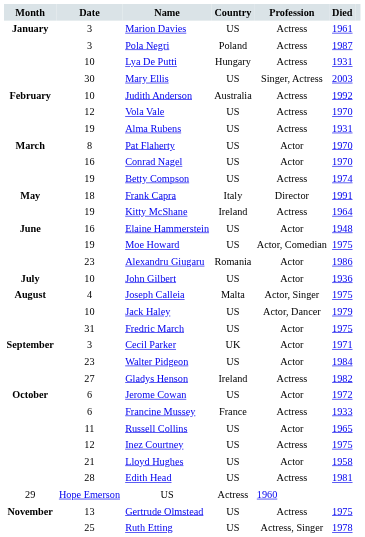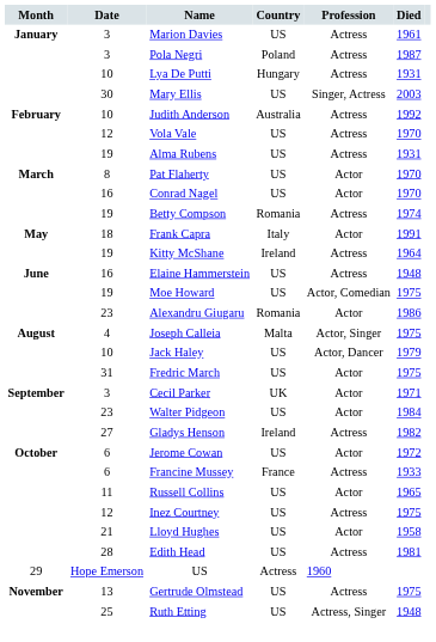 <table cellspacing="0" cellpadding="4" border="0">
 <tr style="background:#dae3e7; text-align:center;">
 <td><strong>Month</strong></td>
 <td><strong>Date</strong></td>
 <td><strong>Name</strong></td>
 <td><strong>Country</strong></td>
 <td><strong>Profession</strong></td>
 <td><strong>Died</strong></td>
 <td></td>
 </tr>
 <tr valign="top">
 <td rowspan=4 style="text-align:center; vertical-align:top;"><strong>January</strong></td>
 <td style="text-align:center;">3</td>
 <td><a href='#'>Marion Davies</a></td>
 <td style="text-align:center;">US</td>
 <td style="text-align:center;">Actress</td>
 <td><a href='#'>1961</a></td>
 <td></td>
 </tr>
 <tr>
 <td style="text-align:center;">3</td>
 <td><a href='#'>Pola Negri</a></td>
 <td style="text-align:center;">Poland</td>
 <td style="text-align:center;">Actress</td>
 <td><a href='#'>1987</a></td>
 <td></td>
 </tr>
 <tr>
 <td style="text-align:center;">10</td>
 <td><a href='#'>Lya De Putti</a></td>
 <td style="text-align:center;">Hungary</td>
 <td style="text-align:center;">Actress</td>
 <td><a href='#'>1931</a></td>
 <td></td>
 </tr>
 <tr>
 <td style="text-align:center;">30</td>
 <td><a href='#'>Mary Ellis</a></td>
 <td style="text-align:center;">US</td>
 <td style="text-align:center;">Singer, Actress</td>
 <td><a href='#'>2003</a></td>
 <td></td>
 </tr>
 <tr>
 <td rowspan=3 style="text-align:center; vertical-align:top;"><strong>February</strong></td>
 <td style="text-align:center;">10</td>
 <td><a href='#'>Judith Anderson</a></td>
 <td style="text-align:center;">Australia</td>
 <td style="text-align:center;">Actress</td>
 <td><a href='#'>1992</a></td>
 <td></td>
 </tr>
 <tr>
 <td style="text-align:center;">12</td>
 <td><a href='#'>Vola Vale</a></td>
 <td style="text-align:center;">US</td>
 <td style="text-align:center;">Actress</td>
 <td><a href='#'>1970</a></td>
 <td></td>
 </tr>
 <tr>
 <td style="text-align:center;">19</td>
 <td><a href='#'>Alma Rubens</a></td>
 <td style="text-align:center;">US</td>
 <td style="text-align:center;">Actress</td>
 <td><a href='#'>1931</a></td>
 <td></td>
 </tr>
 <tr>
 <td rowspan=3 style="text-align:center; vertical-align:top;"><strong>March</strong></td>
 <td style="text-align:center;">8</td>
 <td><a href='#'>Pat Flaherty</a></td>
 <td style="text-align:center;">US</td>
 <td style="text-align:center;">Actor</td>
 <td><a href='#'>1970</a></td>
 <td></td>
 </tr>
 <tr>
 <td style="text-align:center;">16</td>
 <td><a href='#'>Conrad Nagel</a></td>
 <td style="text-align:center;">US</td>
 <td style="text-align:center;">Actor</td>
 <td><a href='#'>1970</a></td>
 <td></td>
 </tr>
 <tr>
 <td style="text-align:center;">19</td>
 <td><a href='#'>Betty Compson</a></td>
-<td style="text-align:center;">US</td>
+<td style="text-align:center;">Romania</td>
 <td style="text-align:center;">Actress</td>
 <td><a href='#'>1974</a></td>
 <td></td>
 </tr>
 <tr>
 <td rowspan=2 style="text-align:center; vertical-align:top;"><strong>May</strong></td>
 <td style="text-align:center;">18</td>
 <td><a href='#'>Frank Capra</a></td>
 <td style="text-align:center;">Italy</td>
-<td style="text-align:center;">Director</td>
+<td style="text-align:center;">Actor</td>
 <td><a href='#'>1991</a></td>
 <td></td>
 </tr>
 <tr>
 <td style="text-align:center;">19</td>
 <td><a href='#'>Kitty McShane</a></td>
 <td style="text-align:center;">Ireland</td>
 <td style="text-align:center;">Actress</td>
 <td><a href='#'>1964</a></td>
 <td></td>
 </tr>
 <tr>
 <td rowspan=3 style="text-align:center; vertical-align:top;"><strong>June</strong></td>
 <td style="text-align:center;">16</td>
 <td><a href='#'>Elaine Hammerstein</a></td>
 <td style="text-align:center;">US</td>
-<td style="text-align:center;">Actor</td>
+<td style="text-align:center;">Actress</td>
 <td><a href='#'>1948</a></td>
 <td></td>
 </tr>
 <tr>
 <td style="text-align:center;">19</td>
 <td><a href='#'>Moe Howard</a></td>
 <td style="text-align:center;">US</td>
 <td style="text-align:center;">Actor, Comedian</td>
 <td><a href='#'>1975</a></td>
 <td></td>
 </tr>
 <tr>
 <td style="text-align:center;">23</td>
 <td><a href='#'>Alexandru Giugaru</a></td>
 <td style="text-align:center;">Romania</td>
 <td style="text-align:center;">Actor</td>
 <td><a href='#'>1986</a></td>
-<td></td>
-</tr>
-<tr>
-<td rowspan=1 style="text-align:center; vertical-align:top;"><strong>July</strong></td>
-<td style="text-align:center;">10</td>
-<td><a href='#'>John Gilbert</a></td>
-<td style="text-align:center;">US</td>
-<td style="text-align:center;">Actor</td>
-<td><a href='#'>1936</a></td>
 <td></td>
 </tr>
 <tr>
 <td rowspan=3 style="text-align:center; vertical-align:top;"><strong>August</strong></td>
 <td style="text-align:center;">4</td>
 <td><a href='#'>Joseph Calleia</a></td>
 <td style="text-align:center;">Malta</td>
 <td style="text-align:center;">Actor, Singer</td>
 <td><a href='#'>1975</a></td>
 <td></td>
 </tr>
 <tr>
 <td style="text-align:center;">10</td>
 <td><a href='#'>Jack Haley</a></td>
 <td style="text-align:center;">US</td>
 <td style="text-align:center;">Actor, Dancer</td>
 <td><a href='#'>1979</a></td>
 <td></td>
 </tr>
 <tr>
 <td style="text-align:center;">31</td>
 <td><a href='#'>Fredric March</a></td>
 <td style="text-align:center;">US</td>
 <td style="text-align:center;">Actor</td>
 <td><a href='#'>1975</a></td>
 <td></td>
 </tr>
 <tr>
 <td rowspan=3 style="text-align:center; vertical-align:top;"><strong>September</strong></td>
 <td style="text-align:center;">3</td>
 <td><a href='#'>Cecil Parker</a></td>
 <td style="text-align:center;">UK</td>
 <td style="text-align:center;">Actor</td>
 <td><a href='#'>1971</a></td>
 <td></td>
 </tr>
 <tr>
 <td style="text-align:center;">23</td>
 <td><a href='#'>Walter Pidgeon</a></td>
 <td style="text-align:center;">US</td>
 <td style="text-align:center;">Actor</td>
 <td><a href='#'>1984</a></td>
 <td></td>
 </tr>
 <tr>
 <td style="text-align:center;">27</td>
 <td><a href='#'>Gladys Henson</a></td>
 <td style="text-align:center;">Ireland</td>
 <td style="text-align:center;">Actress</td>
 <td><a href='#'>1982</a></td>
 <td></td>
 </tr>
 <tr>
 <td rowspan=6 style="text-align:center; vertical-align:top;"><strong>October</strong></td>
 <td style="text-align:center;">6</td>
 <td><a href='#'>Jerome Cowan</a></td>
 <td style="text-align:center;">US</td>
 <td style="text-align:center;">Actor</td>
 <td><a href='#'>1972</a></td>
 <td></td>
 </tr>
 <tr>
 <td style="text-align:center;">6</td>
 <td><a href='#'>Francine Mussey</a></td>
 <td style="text-align:center;">France</td>
 <td style="text-align:center;">Actress</td>
 <td><a href='#'>1933</a></td>
 <td></td>
 </tr>
 <tr>
 <td style="text-align:center;">11</td>
 <td><a href='#'>Russell Collins</a></td>
 <td style="text-align:center;">US</td>
 <td style="text-align:center;">Actor</td>
 <td><a href='#'>1965</a></td>
 <td></td>
 </tr>
 <tr>
 <td style="text-align:center;">12</td>
 <td><a href='#'>Inez Courtney</a></td>
 <td style="text-align:center;">US</td>
 <td style="text-align:center;">Actress</td>
 <td><a href='#'>1975</a></td>
 <td></td>
 </tr>
 <tr>
 <td style="text-align:center;">21</td>
 <td><a href='#'>Lloyd Hughes</a></td>
 <td style="text-align:center;">US</td>
 <td style="text-align:center;">Actor</td>
 <td><a href='#'>1958</a></td>
 <td></td>
 </tr>
 <tr>
 <td style="text-align:center;">28</td>
 <td><a href='#'>Edith Head</a></td>
 <td style="text-align:center;">US</td>
 <td style="text-align:center;">Actress</td>
 <td><a href='#'>1981</a></td>
 <td></td>
 </tr>
 <tr>
 <td style="text-align:center;">29</td>
 <td><a href='#'>Hope Emerson</a></td>
 <td style="text-align:center;">US</td>
 <td style="text-align:center;">Actress</td>
 <td><a href='#'>1960</a></td>
 <td></td>
 </tr>
 <tr>
 <td rowspan=2 style="text-align:center; vertical-align:top;"><strong>November</strong></td>
 <td style="text-align:center;">13</td>
 <td><a href='#'>Gertrude Olmstead</a></td>
 <td style="text-align:center;">US</td>
 <td style="text-align:center;">Actress</td>
 <td><a href='#'>1975</a></td>
 <td></td>
 </tr>
 <tr>
 <td style="text-align:center;">25</td>
 <td><a href='#'>Ruth Etting</a></td>
 <td style="text-align:center;">US</td>
 <td style="text-align:center;">Actress, Singer</td>
-<td><a href='#'>1978</a></td>
+<td><a href='#'>1948</a></td>
 <td></td>
 </tr>
 <tr>
 </tr>
 </table>
